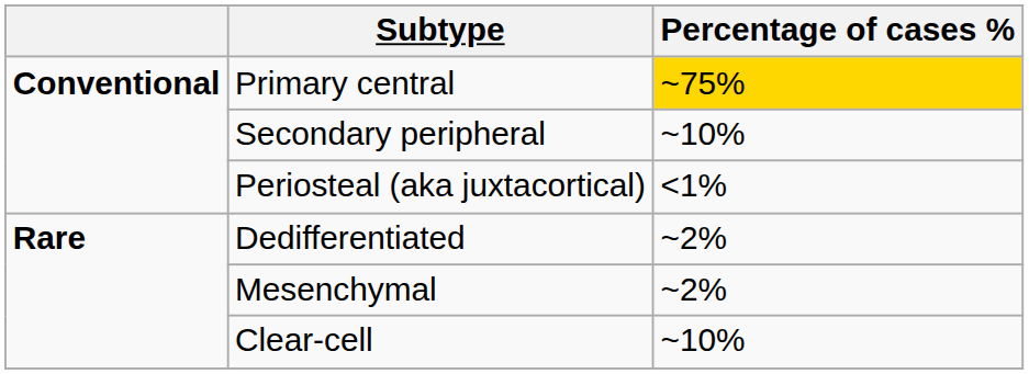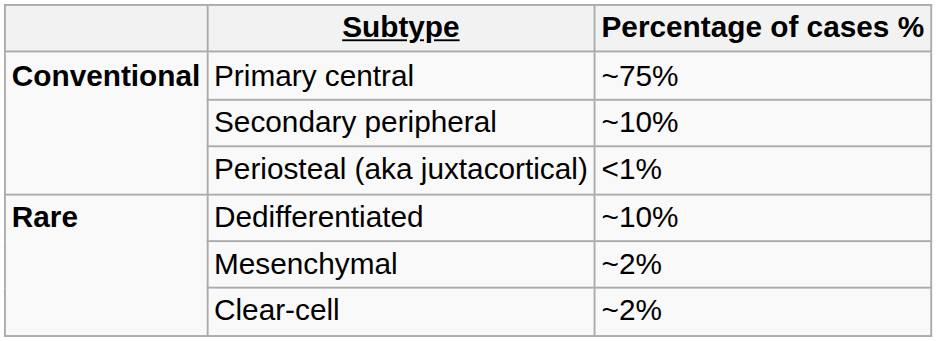 <table class="wikitable">
 <tr valign=top>
 <th></th>
 <th><u>Subtype</u></th>
 <th>Percentage of cases %</th>
 </tr>
 <tr valign=top>
 <td rowspan="3"><strong>Conventional</strong></td>
 <td>Primary central</td>
-<td style="background: gold;">~75%</td>
+<td>~75%</td>
 </tr>
 <tr>
 <td>Secondary peripheral</td>
 <td>~10%</td>
 </tr>
 <tr valign="TOP">
 <td>Periosteal (aka juxtacortical)</td>
 <td><1%</td>
 </tr>
 <tr valign="top">
 <td rowspan="3"><strong>Rare</strong></td>
 <td>Dedifferentiated</td>
-<td>~2%</td>
+<td valign="bottom">~10%</td>
 </tr>
 <tr valign="top">
 <td>Mesenchymal</td>
 <td>~2%</td>
 </tr>
 <tr valign="TOP">
 <td>Clear-cell</td>
-<td valign="bottom">~10%</td>
+<td>~2%</td>
 </tr>
 </table>
